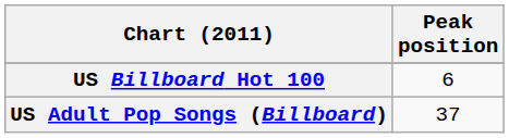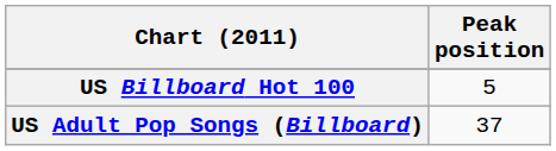 <table class="wikitable sortable plainrowheaders">
 <tr>
 <th scope="col">Chart (2011)</th>
 <th scope="col">Peak<br>position</th>
 </tr>
 <tr>
 </tr>
 <tr>
 </tr>
 <tr>
 </tr>
 <tr>
 </tr>
 <tr>
 </tr>
 <tr>
 </tr>
 <tr>
 <th scope="row">US <a href='#'><em>Billboard</em> Hot 100</a></th>
-<td align="center">6</td>
+<td align="center">5</td>
 </tr>
 <tr>
 <th scope="row">US <a href='#'>Adult Pop Songs</a> (<em><a href='#'>Billboard</a></em>)</th>
 <td align="center">37</td>
 </tr>
 </table>
